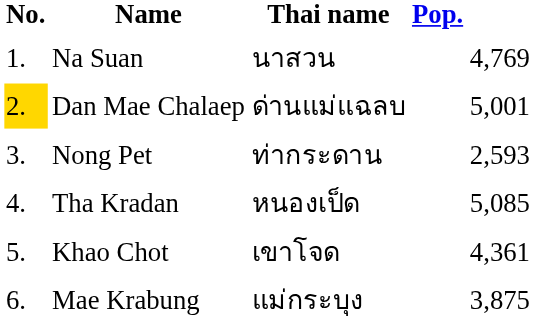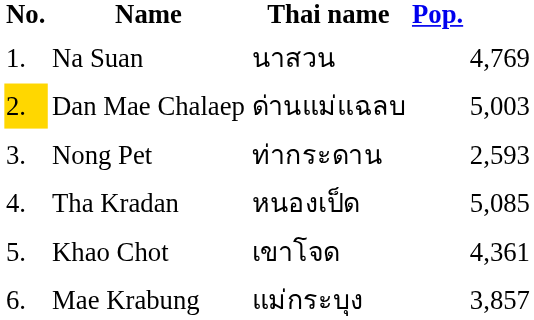 <table>
 <tr>
 <th>No.</th>
 <th>Name</th>
 <th>Thai name</th>
 <th><a href='#'>Pop.</a></th>
 </tr>
 <tr>
 <td>1.</td>
 <td>Na Suan</td>
 <td>นาสวน</td>
 <td></td>
 <td>4,769</td>
 <td></td>
 </tr>
 <tr>
 <td style="background: gold;">2.</td>
 <td>Dan Mae Chalaep</td>
 <td>ด่านแม่แฉลบ</td>
 <td></td>
-<td>5,001</td>
+<td>5,003</td>
 <td></td>
 </tr>
 <tr>
 <td>3.</td>
 <td>Nong Pet</td>
 <td>ท่ากระดาน</td>
 <td></td>
 <td>2,593</td>
 <td></td>
 </tr>
 <tr>
 <td>4.</td>
 <td>Tha Kradan</td>
 <td>หนองเป็ด</td>
 <td></td>
 <td>5,085</td>
 <td></td>
 </tr>
 <tr>
 <td>5.</td>
 <td>Khao Chot</td>
 <td>เขาโจด</td>
 <td></td>
 <td>4,361</td>
 <td></td>
 </tr>
 <tr>
 <td>6.</td>
 <td>Mae Krabung</td>
 <td>แม่กระบุง</td>
 <td></td>
-<td>3,875</td>
+<td>3,857</td>
 <td></td>
 </tr>
 </table>
